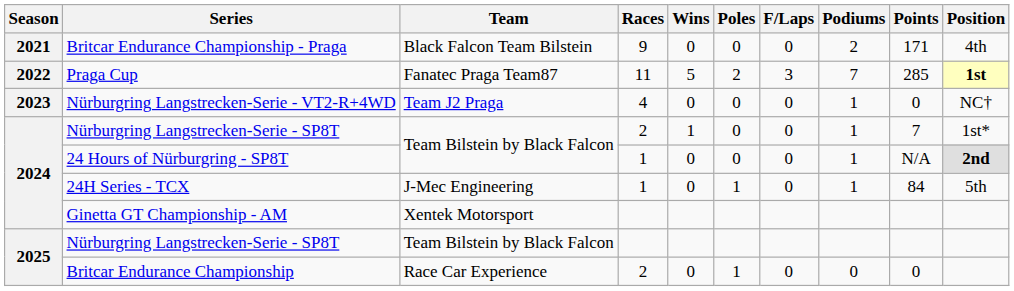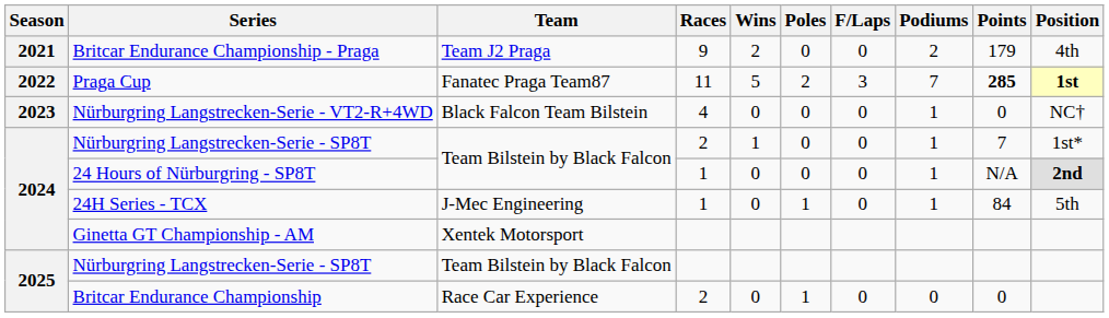 <table class="wikitable" style="font-size: 90%; text-align:center">
 <tr>
 <th>Season</th>
 <th>Series</th>
 <th>Team</th>
 <th>Races</th>
 <th>Wins</th>
 <th>Poles</th>
 <th>F/Laps</th>
 <th>Podiums</th>
 <th>Points</th>
 <th>Position</th>
 </tr>
 <tr>
 <th>2021</th>
 <td align="left"><a href='#'>Britcar Endurance Championship - Praga</a></td>
-<td align="left">Black Falcon Team Bilstein</td>
+<td align="left"><a href='#'>Team J2 Praga</a></td>
 <td>9</td>
-<td>0</td>
+<td>2</td>
 <td>0</td>
 <td>0</td>
 <td>2</td>
-<td>171</td>
+<td>179</td>
 <td>4th</td>
 </tr>
 <tr>
 <th>2022</th>
 <td align="left"><a href='#'>Praga Cup</a></td>
 <td align="left">Fanatec Praga Team87</td>
 <td>11</td>
 <td>5</td>
 <td>2</td>
 <td>3</td>
 <td>7</td>
-<td>285</td>
+<td><strong>285</strong></td>
 <td style="background:#FFFFBF;"><strong>1st</strong></td>
 </tr>
 <tr>
 <th>2023</th>
 <td align="left"><a href='#'>Nürburgring Langstrecken-Serie - VT2-R+4WD</a></td>
-<td align="left"><a href='#'>Team J2 Praga</a></td>
+<td align="left">Black Falcon Team Bilstein</td>
 <td>4</td>
 <td>0</td>
 <td>0</td>
 <td>0</td>
 <td>1</td>
 <td>0</td>
 <td>NC†</td>
 </tr>
 <tr>
 <th rowspan="4">2024</th>
 <td align="left"><a href='#'>Nürburgring Langstrecken-Serie - SP8T</a></td>
 <td rowspan="2" align="left">Team Bilstein by Black Falcon</td>
 <td>2</td>
 <td>1</td>
 <td>0</td>
 <td>0</td>
 <td>1</td>
 <td>7</td>
 <td>1st*</td>
 </tr>
 <tr>
 <td align=left><a href='#'>24 Hours of Nürburgring - SP8T</a></td>
 <td>1</td>
 <td>0</td>
 <td>0</td>
 <td>0</td>
 <td>1</td>
 <td>N/A</td>
 <td style="background:#DFDFDF;"><strong>2nd</strong></td>
 </tr>
 <tr>
 <td align=left><a href='#'>24H Series - TCX</a></td>
 <td align=left>J-Mec Engineering</td>
 <td>1</td>
 <td>0</td>
 <td>1</td>
 <td>0</td>
 <td>1</td>
 <td>84</td>
 <td>5th</td>
 </tr>
 <tr>
 <td align=left><a href='#'>Ginetta GT Championship - AM</a></td>
 <td align=left>Xentek Motorsport</td>
 <td></td>
 <td></td>
 <td></td>
 <td></td>
 <td></td>
 <td></td>
 <td></td>
 </tr>
 <tr>
 <th rowspan="5">2025</th>
 <td align=left><a href='#'>Nürburgring Langstrecken-Serie - SP8T</a></td>
 <td align=left>Team Bilstein by Black Falcon</td>
 <td></td>
 <td></td>
 <td></td>
 <td></td>
 <td></td>
 <td></td>
 <td></td>
 </tr>
 <tr>
 <td align="left"><a href='#'>Britcar Endurance Championship</a></td>
 <td align="left">Race Car Experience</td>
 <td>2</td>
 <td>0</td>
 <td>1</td>
 <td>0</td>
 <td>0</td>
 <td>0</td>
 <td></td>
 </tr>
 </table>
